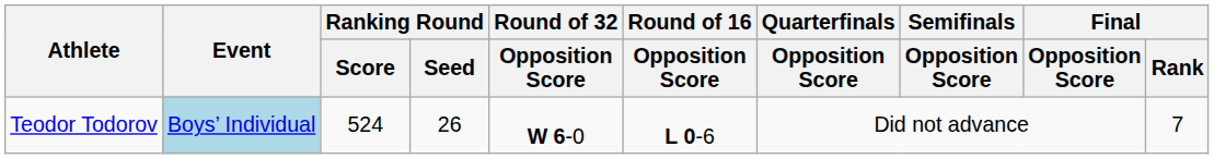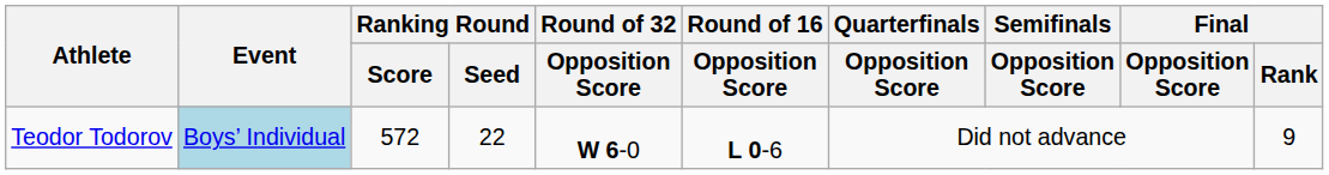 <table class="wikitable" border="1" style="font-size:90%">
 <tr>
 <th rowspan=2>Athlete</th>
 <th rowspan=2>Event</th>
 <th colspan=2>Ranking Round</th>
 <th>Round of 32</th>
 <th>Round of 16</th>
 <th>Quarterfinals</th>
 <th>Semifinals</th>
 <th colspan=2>Final</th>
 </tr>
 <tr>
 <th>Score</th>
 <th>Seed</th>
 <th>Opposition<br>Score</th>
 <th>Opposition<br>Score</th>
 <th>Opposition<br>Score</th>
 <th>Opposition<br>Score</th>
 <th>Opposition<br>Score</th>
 <th>Rank</th>
 </tr>
 <tr>
 <td><a href='#'>Teodor Todorov</a></td>
 <td style="background: lightblue;"><a href='#'>Boys’ Individual</a></td>
-<td align=center>524</td>
-<td align=center>26</td>
+<td align=center>572</td>
+<td align=center>22</td>
 <td align=center> <br> <strong>W</strong> <strong>6</strong>-0</td>
 <td align=center> <br> <strong>L</strong> <strong>0</strong>-6</td>
 <td colspan=3 align=center>Did not advance</td>
-<td align=center>7</td>
+<td align=center>9</td>
 </tr>
 </table>
